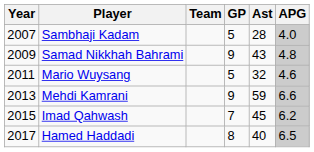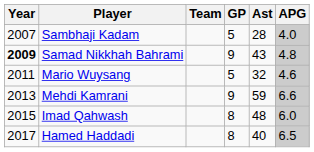 <table class="wikitable sortable">
 <tr>
 <th>Year</th>
 <th>Player</th>
 <th>Team</th>
 <th>GP</th>
 <th>Ast</th>
 <th>APG</th>
 </tr>
 <tr>
 <td>2007</td>
 <td><a href='#'>Sambhaji Kadam</a></td>
 <td></td>
 <td>5</td>
 <td>28</td>
 <td style="background:#CCCCCC">4.0</td>
 </tr>
 <tr>
-<td>2009</td>
+<td><strong>2009</strong></td>
 <td><a href='#'>Samad Nikkhah Bahrami</a></td>
 <td></td>
 <td>9</td>
 <td>43</td>
 <td style="background:#CCCCCC">4.8</td>
 </tr>
 <tr>
 <td>2011</td>
 <td><a href='#'>Mario Wuysang</a></td>
 <td></td>
 <td>5</td>
 <td>32</td>
 <td style="background:#CCCCCC">4.6</td>
 </tr>
 <tr>
 <td>2013</td>
 <td><a href='#'>Mehdi Kamrani</a></td>
 <td></td>
 <td>9</td>
 <td>59</td>
 <td style="background:#CCCCCC">6.6</td>
 </tr>
 <tr>
 <td>2015</td>
 <td><a href='#'>Imad Qahwash</a></td>
 <td></td>
-<td>7</td>
-<td>45</td>
-<td style="background:#CCCCCC">6.2</td>
+<td>8</td>
+<td>48</td>
+<td style="background:#CCCCCC">6.0</td>
 </tr>
 <tr>
 <td>2017</td>
 <td><a href='#'>Hamed Haddadi</a></td>
 <td></td>
 <td>8</td>
 <td>40</td>
 <td style="background:#CCCCCC">6.5</td>
 </tr>
 </table>
